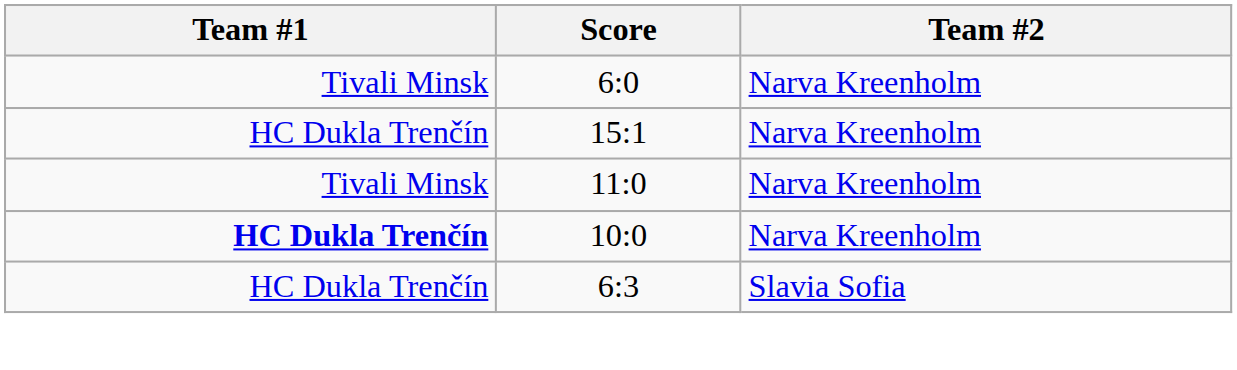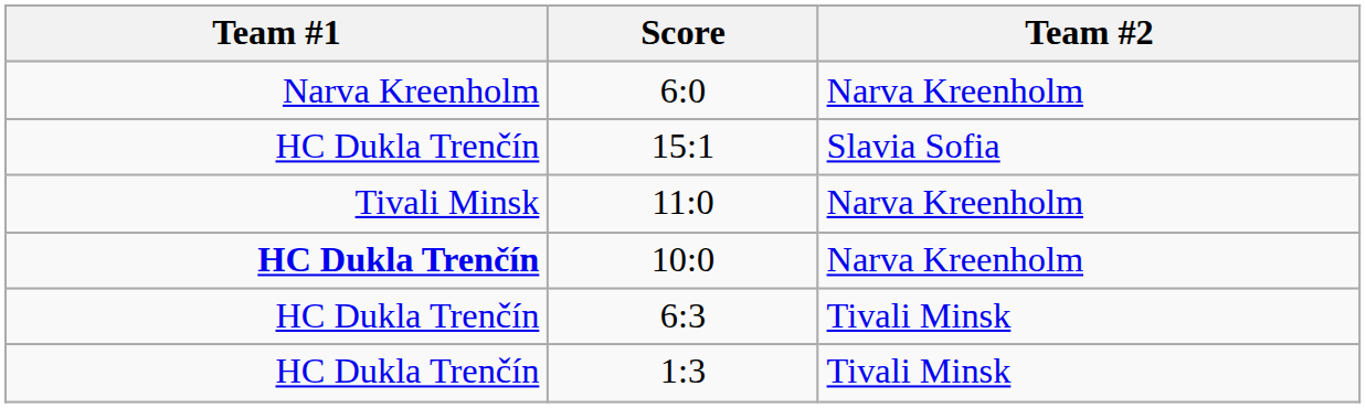 <table class="wikitable" style="text-align: center;">
 <tr>
 <th width=22%>Team #1</th>
 <th width=11%>Score</th>
 <th width=22%>Team #2</th>
 </tr>
 <tr>
-<td style="text-align: right;"><a href='#'>Tivali Minsk</a> </td>
+<td style="text-align: right;"><a href='#'>Narva Kreenholm</a> </td>
 <td>6:0</td>
 <td style="text-align: left;"> <a href='#'>Narva Kreenholm</a></td>
 </tr>
 <tr>
 <td style="text-align: right;"><a href='#'>HC Dukla Trenčín</a> </td>
 <td>15:1</td>
-<td style="text-align: left;"> <a href='#'>Narva Kreenholm</a></td>
+<td style="text-align: left;"> <a href='#'>Slavia Sofia</a></td>
 </tr>
 <tr>
 <td style="text-align: right;"><a href='#'>Tivali Minsk</a> </td>
 <td>11:0</td>
 <td style="text-align: left;"> <a href='#'>Narva Kreenholm</a></td>
 </tr>
 <tr>
 <td style="text-align: right;"><strong><a href='#'>HC Dukla Trenčín</a> </strong></td>
 <td>10:0</td>
 <td style="text-align: left;"> <a href='#'>Narva Kreenholm</a></td>
 </tr>
 <tr>
 <td style="text-align: right;"><a href='#'>HC Dukla Trenčín</a> </td>
 <td>6:3</td>
-<td style="text-align: left;"> <a href='#'>Slavia Sofia</a></td>
+<td style="text-align: left;"> <a href='#'>Tivali Minsk</a></td>
+</tr>
+<tr>
+<td style="text-align: right;"><a href='#'>HC Dukla Trenčín</a> </td>
+<td>1:3</td>
+<td style="text-align: left;"> <a href='#'>Tivali Minsk</a></td>
 </tr>
 </table>
